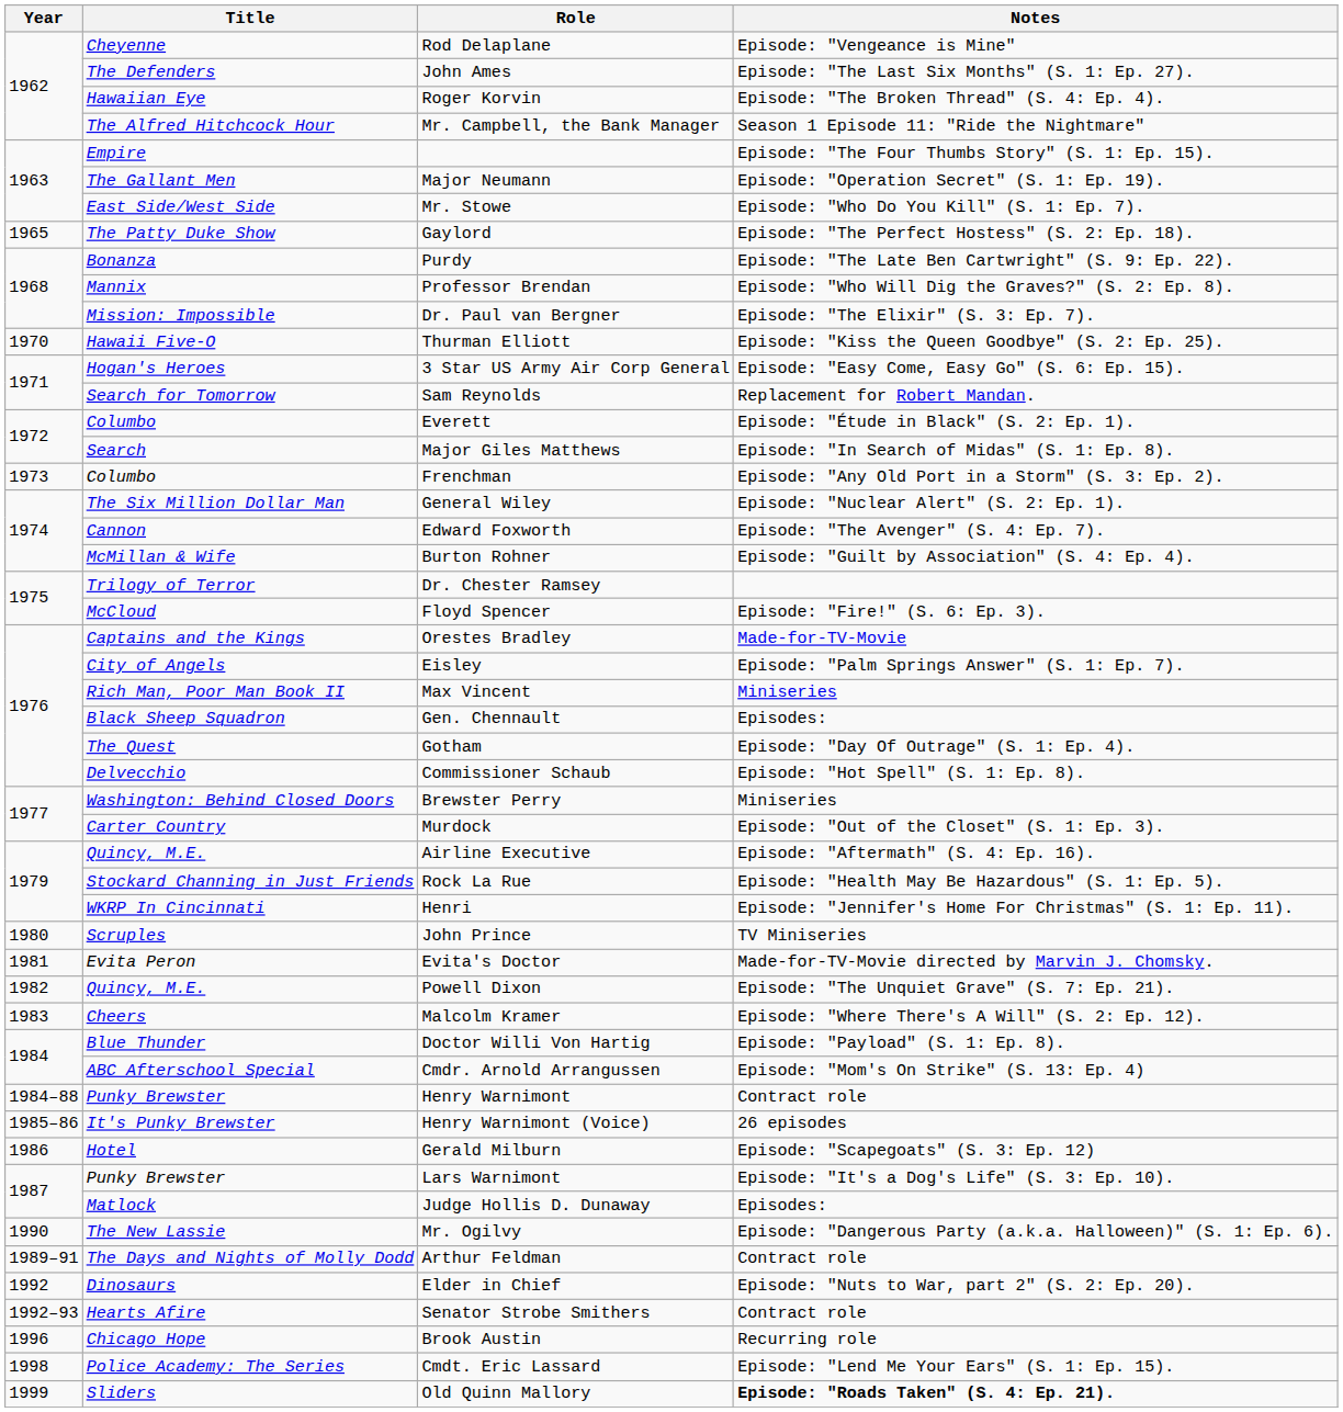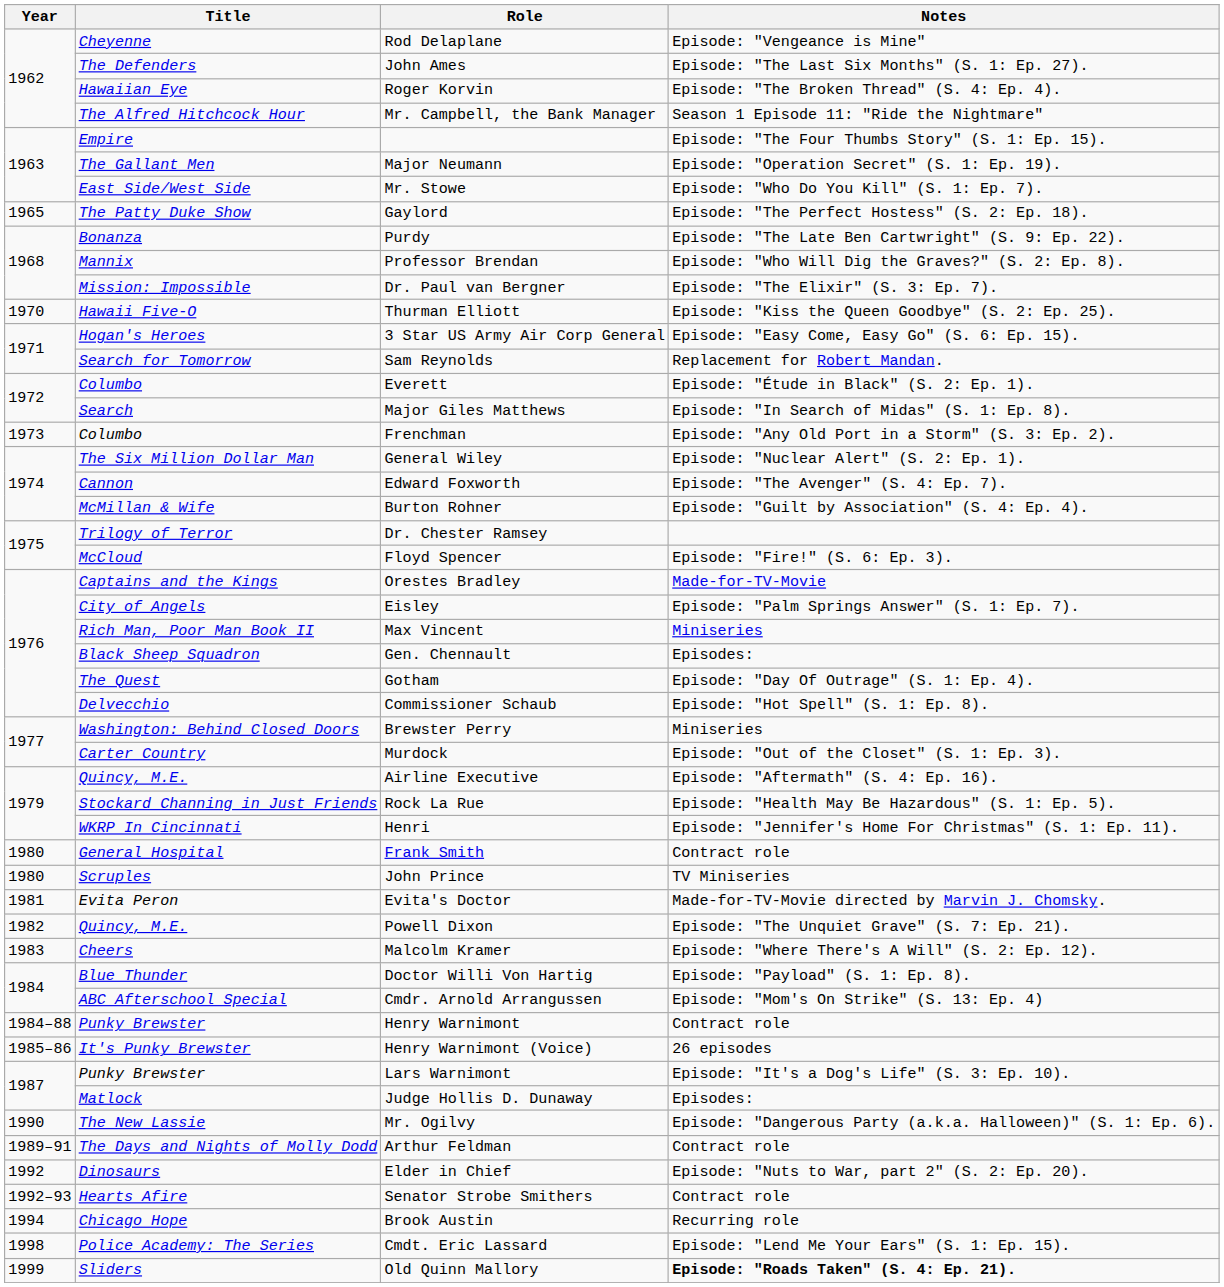 <table class="wikitable">
 <tr>
 <th>Year</th>
 <th>Title</th>
 <th>Role</th>
 <th>Notes</th>
 </tr>
 <tr>
 <td rowspan="4">1962</td>
 <td><em><a href='#'>Cheyenne</a></em></td>
 <td>Rod Delaplane</td>
 <td>Episode: "Vengeance is Mine"</td>
 </tr>
 <tr>
 <td><em><a href='#'>The Defenders</a></em></td>
 <td>John Ames</td>
 <td>Episode: "The Last Six Months" (S. 1: Ep. 27).</td>
 </tr>
 <tr>
 <td><em><a href='#'>Hawaiian Eye</a></em></td>
 <td>Roger Korvin</td>
 <td>Episode: "The Broken Thread" (S. 4: Ep. 4).</td>
 </tr>
 <tr>
 <td><em><a href='#'>The Alfred Hitchcock Hour</a></em></td>
 <td>Mr. Campbell, the Bank Manager</td>
 <td>Season 1 Episode 11: "Ride the Nightmare"</td>
 </tr>
 <tr>
 <td rowspan="3">1963</td>
 <td><em><a href='#'>Empire</a></em></td>
 <td></td>
 <td>Episode: "The Four Thumbs Story" (S. 1: Ep. 15).</td>
 </tr>
 <tr>
 <td><em><a href='#'>The Gallant Men</a></em></td>
 <td>Major Neumann</td>
 <td>Episode: "Operation Secret" (S. 1: Ep. 19).</td>
 </tr>
 <tr>
 <td><em><a href='#'>East Side/West Side</a></em></td>
 <td>Mr. Stowe</td>
 <td>Episode: "Who Do You Kill" (S. 1: Ep. 7).</td>
 </tr>
 <tr>
 <td>1965</td>
 <td><em><a href='#'>The Patty Duke Show</a></em></td>
 <td>Gaylord</td>
 <td>Episode: "The Perfect Hostess" (S. 2: Ep. 18).</td>
 </tr>
 <tr>
 <td rowspan="3">1968</td>
 <td><em><a href='#'>Bonanza</a></em></td>
 <td>Purdy</td>
 <td>Episode: "The Late Ben Cartwright" (S. 9: Ep. 22).</td>
 </tr>
 <tr>
 <td><em><a href='#'>Mannix</a></em></td>
 <td>Professor Brendan</td>
 <td>Episode: "Who Will Dig the Graves?" (S. 2: Ep. 8).</td>
 </tr>
 <tr>
 <td><em><a href='#'>Mission: Impossible</a></em></td>
 <td>Dr. Paul van Bergner</td>
 <td>Episode: "The Elixir" (S. 3: Ep. 7).</td>
 </tr>
 <tr>
 <td>1970</td>
 <td><em><a href='#'>Hawaii Five-O</a></em></td>
 <td>Thurman Elliott</td>
 <td>Episode: "Kiss the Queen Goodbye" (S. 2: Ep. 25).</td>
 </tr>
 <tr>
 <td rowspan="2">1971</td>
 <td><em><a href='#'>Hogan's Heroes</a></em></td>
 <td>3 Star US Army Air Corp General</td>
 <td>Episode: "Easy Come, Easy Go" (S. 6: Ep. 15).</td>
 </tr>
 <tr>
 <td><em><a href='#'>Search for Tomorrow</a></em></td>
 <td>Sam Reynolds</td>
 <td>Replacement for <a href='#'>Robert Mandan</a>.</td>
 </tr>
 <tr>
 <td rowspan="2">1972</td>
 <td><em><a href='#'>Columbo</a></em></td>
 <td>Everett</td>
 <td>Episode: "Étude in Black" (S. 2: Ep. 1).</td>
 </tr>
 <tr>
 <td><em><a href='#'>Search</a></em></td>
 <td>Major Giles Matthews</td>
 <td>Episode: "In Search of Midas" (S. 1: Ep. 8).</td>
 </tr>
 <tr>
 <td>1973</td>
 <td><em>Columbo</em></td>
 <td>Frenchman</td>
 <td>Episode: "Any Old Port in a Storm" (S. 3: Ep. 2).</td>
 </tr>
 <tr>
 <td rowspan="3">1974</td>
 <td><em><a href='#'>The Six Million Dollar Man</a></em></td>
 <td>General Wiley</td>
 <td>Episode: "Nuclear Alert" (S. 2: Ep. 1).</td>
 </tr>
 <tr>
 <td><em><a href='#'>Cannon</a></em></td>
 <td>Edward Foxworth</td>
 <td>Episode: "The Avenger" (S. 4: Ep. 7).</td>
 </tr>
 <tr>
 <td><em><a href='#'>McMillan & Wife</a></em></td>
 <td>Burton Rohner</td>
 <td>Episode: "Guilt by Association" (S. 4: Ep. 4).</td>
 </tr>
 <tr>
 <td rowspan="2">1975</td>
 <td><em><a href='#'>Trilogy of Terror</a></em></td>
 <td>Dr. Chester Ramsey</td>
 <td></td>
 </tr>
 <tr>
 <td><em><a href='#'>McCloud</a></em></td>
 <td>Floyd Spencer</td>
 <td>Episode: "Fire!" (S. 6: Ep. 3).</td>
 </tr>
 <tr>
 <td rowspan="6">1976</td>
 <td><em><a href='#'>Captains and the Kings</a></em></td>
 <td>Orestes Bradley</td>
 <td><a href='#'>Made-for-TV-Movie</a></td>
 </tr>
 <tr>
 <td><em><a href='#'>City of Angels</a></em></td>
 <td>Eisley</td>
 <td>Episode: "Palm Springs Answer" (S. 1: Ep. 7).</td>
 </tr>
 <tr>
 <td><em><a href='#'>Rich Man, Poor Man Book II</a></em></td>
 <td>Max Vincent</td>
 <td><a href='#'>Miniseries</a></td>
 </tr>
 <tr>
 <td><em><a href='#'>Black Sheep Squadron</a></em></td>
 <td>Gen. Chennault</td>
 <td>Episodes: </td>
 </tr>
 <tr>
 <td><em><a href='#'>The Quest</a></em></td>
 <td>Gotham</td>
 <td>Episode: "Day Of Outrage" (S. 1: Ep. 4).</td>
 </tr>
 <tr>
 <td><em><a href='#'>Delvecchio</a></em></td>
 <td>Commissioner Schaub</td>
 <td>Episode: "Hot Spell" (S. 1: Ep. 8).</td>
 </tr>
 <tr>
 <td rowspan="2">1977</td>
 <td><em><a href='#'>Washington: Behind Closed Doors</a></em></td>
 <td>Brewster Perry</td>
 <td>Miniseries</td>
 </tr>
 <tr>
 <td><em><a href='#'>Carter Country</a></em></td>
 <td>Murdock</td>
 <td>Episode: "Out of the Closet" (S. 1: Ep. 3).</td>
 </tr>
 <tr>
 <td rowspan="3">1979</td>
 <td><em><a href='#'>Quincy, M.E.</a></em></td>
 <td>Airline Executive</td>
 <td>Episode: "Aftermath" (S. 4: Ep. 16).</td>
 </tr>
 <tr>
 <td><em><a href='#'>Stockard Channing in Just Friends</a></em></td>
 <td>Rock La Rue</td>
 <td>Episode: "Health May Be Hazardous" (S. 1: Ep. 5).</td>
 </tr>
 <tr>
 <td><em><a href='#'>WKRP In Cincinnati</a></em></td>
 <td>Henri</td>
 <td>Episode: "Jennifer's Home For Christmas" (S. 1: Ep. 11).</td>
 </tr>
 <tr>
 <td>1980</td>
+<td><em><a href='#'>General Hospital</a></em></td>
+<td><a href='#'>Frank Smith</a></td>
+<td>Contract role</td>
+</tr>
+<tr>
+<td>1980</td>
 <td><em><a href='#'>Scruples</a></em></td>
 <td>John Prince</td>
 <td>TV Miniseries</td>
 </tr>
 <tr>
 <td>1981</td>
 <td><em>Evita Peron</em></td>
 <td>Evita's Doctor</td>
 <td>Made-for-TV-Movie directed by <a href='#'>Marvin J. Chomsky</a>.</td>
 </tr>
 <tr>
 <td>1982</td>
 <td><em><a href='#'>Quincy, M.E.</a></em></td>
 <td>Powell Dixon</td>
 <td>Episode: "The Unquiet Grave" (S. 7: Ep. 21).</td>
 </tr>
 <tr>
 <td>1983</td>
 <td><em><a href='#'>Cheers</a></em></td>
 <td>Malcolm Kramer</td>
 <td>Episode: "Where There's A Will" (S. 2: Ep. 12).</td>
 </tr>
 <tr>
 <td rowspan="2">1984</td>
 <td><em><a href='#'>Blue Thunder</a></em></td>
 <td>Doctor Willi Von Hartig</td>
 <td>Episode: "Payload" (S. 1: Ep. 8).</td>
 </tr>
 <tr>
 <td><em><a href='#'>ABC Afterschool Special</a></em></td>
 <td>Cmdr. Arnold Arrangussen</td>
 <td>Episode: "Mom's On Strike" (S. 13: Ep. 4)</td>
 </tr>
 <tr>
 <td>1984–88</td>
 <td><em><a href='#'>Punky Brewster</a></em></td>
 <td>Henry Warnimont</td>
 <td>Contract role</td>
 </tr>
 <tr>
 <td>1985–86</td>
 <td><em><a href='#'>It's Punky Brewster</a></em></td>
 <td>Henry Warnimont (Voice)</td>
 <td>26 episodes</td>
 </tr>
 <tr>
-<td>1986</td>
-<td><em><a href='#'>Hotel</a></em></td>
-<td>Gerald Milburn</td>
-<td>Episode: "Scapegoats" (S. 3: Ep. 12)</td>
-</tr>
-<tr>
 <td rowspan="2">1987</td>
 <td><em>Punky Brewster</em></td>
 <td>Lars Warnimont</td>
 <td>Episode: "It's a Dog's Life" (S. 3: Ep. 10).</td>
 </tr>
 <tr>
 <td><em><a href='#'>Matlock</a></em></td>
 <td>Judge Hollis D. Dunaway</td>
 <td>Episodes: </td>
 </tr>
 <tr>
 <td>1990</td>
 <td><em><a href='#'>The New Lassie</a></em></td>
 <td>Mr. Ogilvy</td>
 <td>Episode: "Dangerous Party (a.k.a. Halloween)" (S. 1: Ep. 6).</td>
 </tr>
 <tr>
 <td>1989–91</td>
 <td><em><a href='#'>The Days and Nights of Molly Dodd</a></em></td>
 <td>Arthur Feldman</td>
 <td>Contract role</td>
 </tr>
 <tr>
 <td>1992</td>
 <td><em><a href='#'>Dinosaurs</a></em></td>
 <td>Elder in Chief</td>
 <td>Episode: "Nuts to War, part 2" (S. 2: Ep. 20).</td>
 </tr>
 <tr>
 <td>1992–93</td>
 <td><em><a href='#'>Hearts Afire</a></em></td>
 <td>Senator Strobe Smithers</td>
 <td>Contract role</td>
 </tr>
 <tr>
-<td>1996</td>
+<td>1994</td>
 <td><em><a href='#'>Chicago Hope</a></em></td>
 <td>Brook Austin</td>
 <td>Recurring role</td>
 </tr>
 <tr>
 <td>1998</td>
 <td><em><a href='#'>Police Academy: The Series</a></em></td>
 <td>Cmdt. Eric Lassard</td>
 <td>Episode: "Lend Me Your Ears" (S. 1: Ep. 15).</td>
 </tr>
 <tr>
 <td>1999</td>
 <td><em><a href='#'>Sliders</a></em></td>
 <td>Old Quinn Mallory</td>
 <td><strong>Episode: "Roads Taken" (S. 4: Ep. 21).</strong></td>
 </tr>
 <tr>
 </tr>
 </table>
